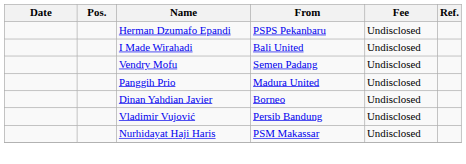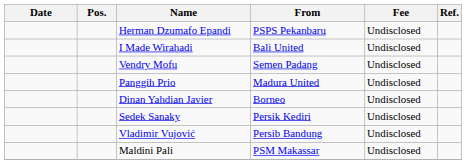 <table class="wikitable">
 <tr>
 <th style="width:100px">Date</th>
 <th style="width:50px">Pos.</th>
 <th style="width:190px">Name</th>
 <th style="width:160px">From</th>
 <th style="width:100px">Fee</th>
 <th style="width:20px">Ref.</th>
 </tr>
 <tr>
 <td></td>
 <td align=center></td>
 <td> <a href='#'>Herman Dzumafo Epandi</a></td>
 <td> <a href='#'>PSPS Pekanbaru</a></td>
 <td>Undisclosed</td>
 <td></td>
 </tr>
 <tr>
 <td></td>
 <td align=center></td>
 <td> <a href='#'>I Made Wirahadi</a></td>
 <td> <a href='#'>Bali United</a></td>
 <td>Undisclosed</td>
 <td></td>
 </tr>
 <tr>
 <td></td>
 <td align=center></td>
 <td> <a href='#'>Vendry Mofu</a></td>
 <td> <a href='#'>Semen Padang</a></td>
 <td>Undisclosed</td>
 <td></td>
 </tr>
 <tr>
 <td></td>
 <td align=center></td>
 <td> <a href='#'>Panggih Prio</a></td>
 <td> <a href='#'>Madura United</a></td>
 <td>Undisclosed</td>
 <td></td>
 </tr>
 <tr>
 <td></td>
 <td align=center></td>
 <td> <a href='#'>Dinan Yahdian Javier</a></td>
 <td> <a href='#'>Borneo</a></td>
 <td>Undisclosed</td>
 <td></td>
 </tr>
 <tr>
 <td></td>
 <td align=center></td>
+<td> <a href='#'>Sedek Sanaky</a></td>
+<td> <a href='#'>Persik Kediri</a></td>
+<td>Undisclosed</td>
+<td></td>
+</tr>
+<tr>
+<td></td>
+<td align=center></td>
 <td> <a href='#'>Vladimir Vujović</a></td>
 <td> <a href='#'>Persib Bandung</a></td>
 <td>Undisclosed</td>
 <td></td>
 </tr>
 <tr>
 <td></td>
 <td align=center></td>
-<td> <a href='#'>Nurhidayat Haji Haris</a></td>
+<td> Maldini Pali</td>
 <td> <a href='#'>PSM Makassar</a></td>
 <td>Undisclosed</td>
 <td></td>
 </tr>
 <tr>
 </tr>
 </table>
